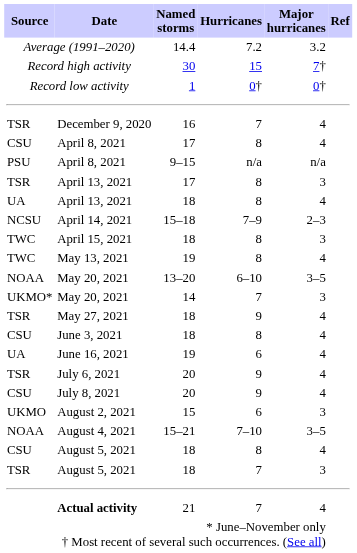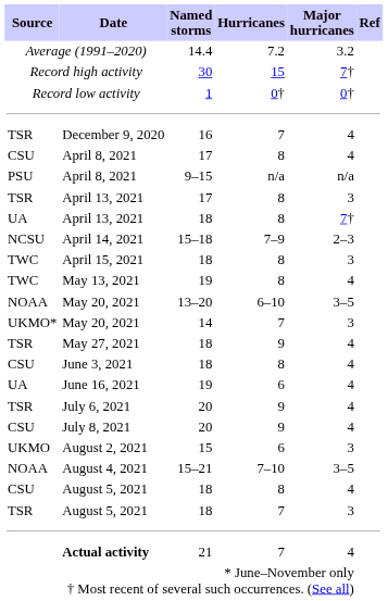 <table class="toccolours" cellspacing=0 cellpadding=3 style="float:right; margin-left:1em; text-align:right; clear: right">
 <tr style="background:#ccccff">
 <td align="center"><strong>Source</strong></td>
 <td align="center"><strong>Date</strong></td>
 <td align="center"><strong><span>Named<br>storms</span></strong></td>
 <td align="center"><strong><span>Hurricanes</span></strong></td>
 <td align="center"><strong><span>Major<br>hurricanes</span></strong></td>
 <td align="center"><strong><span>Ref</span></strong></td>
 </tr>
 <tr>
 <td align="center" colspan="2"><em>Average <span>(1991–2020)</span></em></td>
 <td>14.4</td>
 <td>7.2</td>
 <td>3.2</td>
 <td></td>
 </tr>
 <tr>
 <td align="center" colspan="2"><em>Record high activity</em></td>
 <td><a href='#'>30</a></td>
 <td><a href='#'>15</a></td>
 <td><a href='#'>7</a>†</td>
 <td></td>
 </tr>
 <tr>
 <td align="center" colspan="2"><em>Record low activity</em></td>
 <td><a href='#'>1</a></td>
 <td><a href='#'>0</a>†</td>
 <td><a href='#'>0</a>†</td>
 <td></td>
 </tr>
 <tr>
 <td colspan="6" style="text-align:center;"><hr></td>
 </tr>
 <tr>
 <td align="left">TSR</td>
 <td align="left">December 9, 2020</td>
 <td>16</td>
 <td>7</td>
 <td>4</td>
 <td></td>
 </tr>
 <tr>
 <td align="left">CSU</td>
 <td align="left">April 8, 2021</td>
 <td>17</td>
 <td>8</td>
 <td>4</td>
 <td></td>
 </tr>
 <tr>
 <td align="left">PSU</td>
 <td align="left">April 8, 2021</td>
 <td>9–15</td>
 <td>n/a</td>
 <td>n/a</td>
 <td></td>
 </tr>
 <tr>
 <td align="left">TSR</td>
 <td align="left">April 13, 2021</td>
 <td>17</td>
 <td>8</td>
 <td>3</td>
 <td></td>
 </tr>
 <tr>
 <td align="left">UA</td>
 <td align="left">April 13, 2021</td>
 <td>18</td>
 <td>8</td>
-<td>4</td>
+<td><a href='#'>7</a>†</td>
 <td></td>
 </tr>
 <tr>
 <td align="left">NCSU</td>
 <td align="left">April 14, 2021</td>
 <td>15–18</td>
 <td>7–9</td>
 <td>2–3</td>
 <td></td>
 </tr>
 <tr>
 <td align="left">TWC</td>
 <td align="left">April 15, 2021</td>
 <td>18</td>
 <td>8</td>
 <td>3</td>
 <td></td>
 </tr>
 <tr>
 <td align="left">TWC</td>
 <td align="left">May 13, 2021</td>
 <td>19</td>
 <td>8</td>
 <td>4</td>
 <td></td>
 </tr>
 <tr>
 <td align="left">NOAA</td>
 <td align="left">May 20, 2021</td>
 <td>13–20</td>
 <td>6–10</td>
 <td>3–5</td>
 <td></td>
 </tr>
 <tr>
 <td align="left">UKMO*</td>
 <td align="left">May 20, 2021</td>
 <td>14</td>
 <td>7</td>
 <td>3</td>
 <td></td>
 </tr>
 <tr>
 <td align="left">TSR</td>
 <td align="left">May 27, 2021</td>
 <td>18</td>
 <td>9</td>
 <td>4</td>
 <td></td>
 </tr>
 <tr>
 <td align="left">CSU</td>
 <td align="left">June 3, 2021</td>
 <td>18</td>
 <td>8</td>
 <td>4</td>
 <td></td>
 </tr>
 <tr>
 <td align="left">UA</td>
 <td align="left">June 16, 2021</td>
 <td>19</td>
 <td>6</td>
 <td>4</td>
 <td></td>
 </tr>
 <tr>
 <td align="left">TSR</td>
 <td align="left">July 6, 2021</td>
 <td>20</td>
 <td>9</td>
 <td>4</td>
 <td></td>
 </tr>
 <tr>
 <td align="left">CSU</td>
 <td align="left">July 8, 2021</td>
 <td>20</td>
 <td>9</td>
 <td>4</td>
 <td></td>
 </tr>
 <tr>
 <td align="left">UKMO</td>
 <td align="left">August 2, 2021</td>
 <td>15</td>
 <td>6</td>
 <td>3</td>
 <td></td>
 </tr>
 <tr>
 <td align="left">NOAA</td>
 <td align="left">August 4, 2021</td>
 <td>15–21</td>
 <td>7–10</td>
 <td>3–5</td>
 <td></td>
 </tr>
 <tr>
 <td align="left">CSU</td>
 <td align="left">August 5, 2021</td>
 <td>18</td>
 <td>8</td>
 <td>4</td>
 <td></td>
 </tr>
 <tr>
 <td align="left">TSR</td>
 <td align="left">August 5, 2021</td>
 <td>18</td>
 <td>7</td>
 <td>3</td>
 <td></td>
 </tr>
 <tr>
 <td colspan="6" style="text-align:center;"><hr></td>
 </tr>
 <tr>
 <td align="left"></td>
 <td align="left"><strong>Actual activity</strong></td>
 <td>21</td>
 <td>7</td>
 <td>4</td>
 </tr>
 <tr>
 <td colspan="5">* June–November only<br>† Most recent of several such occurrences. (<a href='#'>See all</a>)</td>
 </tr>
 </table>
